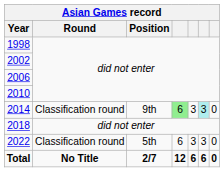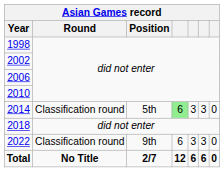 <table class="wikitable" style="text-align: center;">
 <tr>
 <th colspan=10><a href='#'>Asian Games</a> record</th>
 </tr>
 <tr>
 <th>Year</th>
 <th>Round</th>
 <th>Position</th>
 <th></th>
 <th></th>
 <th></th>
 <th></th>
 </tr>
 <tr>
 <td> <a href='#'>1998</a></td>
 <td colspan=6 rowspan=4><em>did not enter</em></td>
 </tr>
 <tr>
 <td> <a href='#'>2002</a></td>
 </tr>
 <tr>
 <td> <a href='#'>2006</a></td>
 </tr>
 <tr>
 <td> <a href='#'>2010</a></td>
 </tr>
 <tr>
 <td> <a href='#'>2014</a></td>
 <td>Classification round</td>
-<td>9th</td>
+<td>5th</td>
 <td style="background: lightgreen;">6</td>
 <td>3</td>
-<td style="background: paleturquoise;">3</td>
+<td>3</td>
 <td>0</td>
 </tr>
 <tr>
 <td> <a href='#'>2018</a></td>
 <td colspan=6><em>did not enter</em></td>
 </tr>
 <tr>
 <td> <a href='#'>2022</a></td>
 <td>Classification round</td>
-<td>5th</td>
+<td>9th</td>
 <td>6</td>
 <td>3</td>
 <td>3</td>
 <td>0</td>
 </tr>
 <tr>
 <td colspan=1><strong>Total</strong></td>
 <td><strong>No Title</strong></td>
 <td><strong>2/7</strong></td>
 <td><strong>12</strong></td>
 <td><strong>6</strong></td>
 <td><strong>6</strong></td>
 <td><strong>0</strong></td>
 </tr>
 </table>
